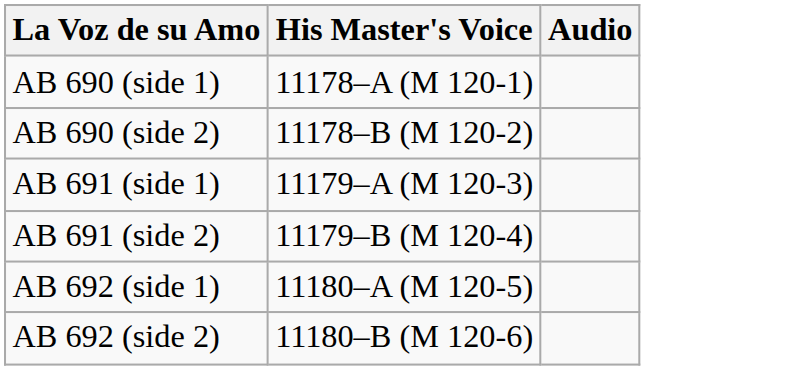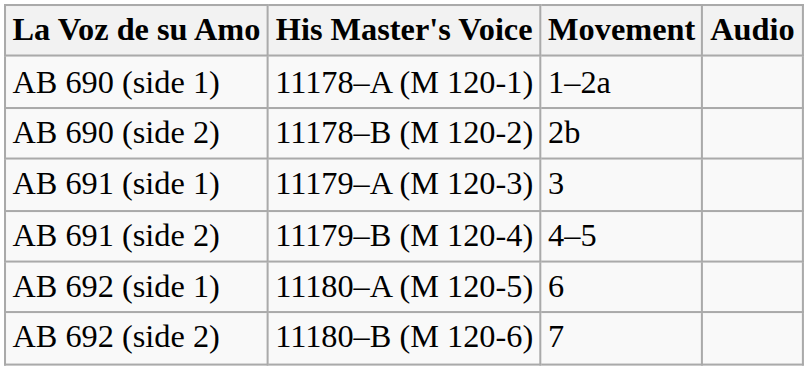 <table class="wikitable floatright">
 <tr>
 <th>La Voz de su Amo</th>
 <th>His Master's Voice</th>
+<th>Movement</th>
 <th>Audio</th>
 </tr>
 <tr>
 <td>AB 690 (side 1)</td>
 <td>11178–A (M 120-1)</td>
+<td>1–2a</td>
 <td></td>
 </tr>
 <tr>
 <td>AB 690 (side 2)</td>
 <td>11178–B (M 120-2)</td>
+<td>2b</td>
 <td></td>
 </tr>
 <tr>
 <td>AB 691 (side 1)</td>
 <td>11179–A (M 120-3)</td>
+<td>3</td>
 <td></td>
 </tr>
 <tr>
 <td>AB 691 (side 2)</td>
 <td>11179–B (M 120-4)</td>
+<td>4–5</td>
 <td></td>
 </tr>
 <tr>
 <td>AB 692 (side 1)</td>
 <td>11180–A (M 120-5)</td>
+<td>6</td>
 <td></td>
 </tr>
 <tr>
 <td>AB 692 (side 2)</td>
 <td>11180–B (M 120-6)</td>
+<td>7</td>
 <td></td>
 </tr>
 </table>
